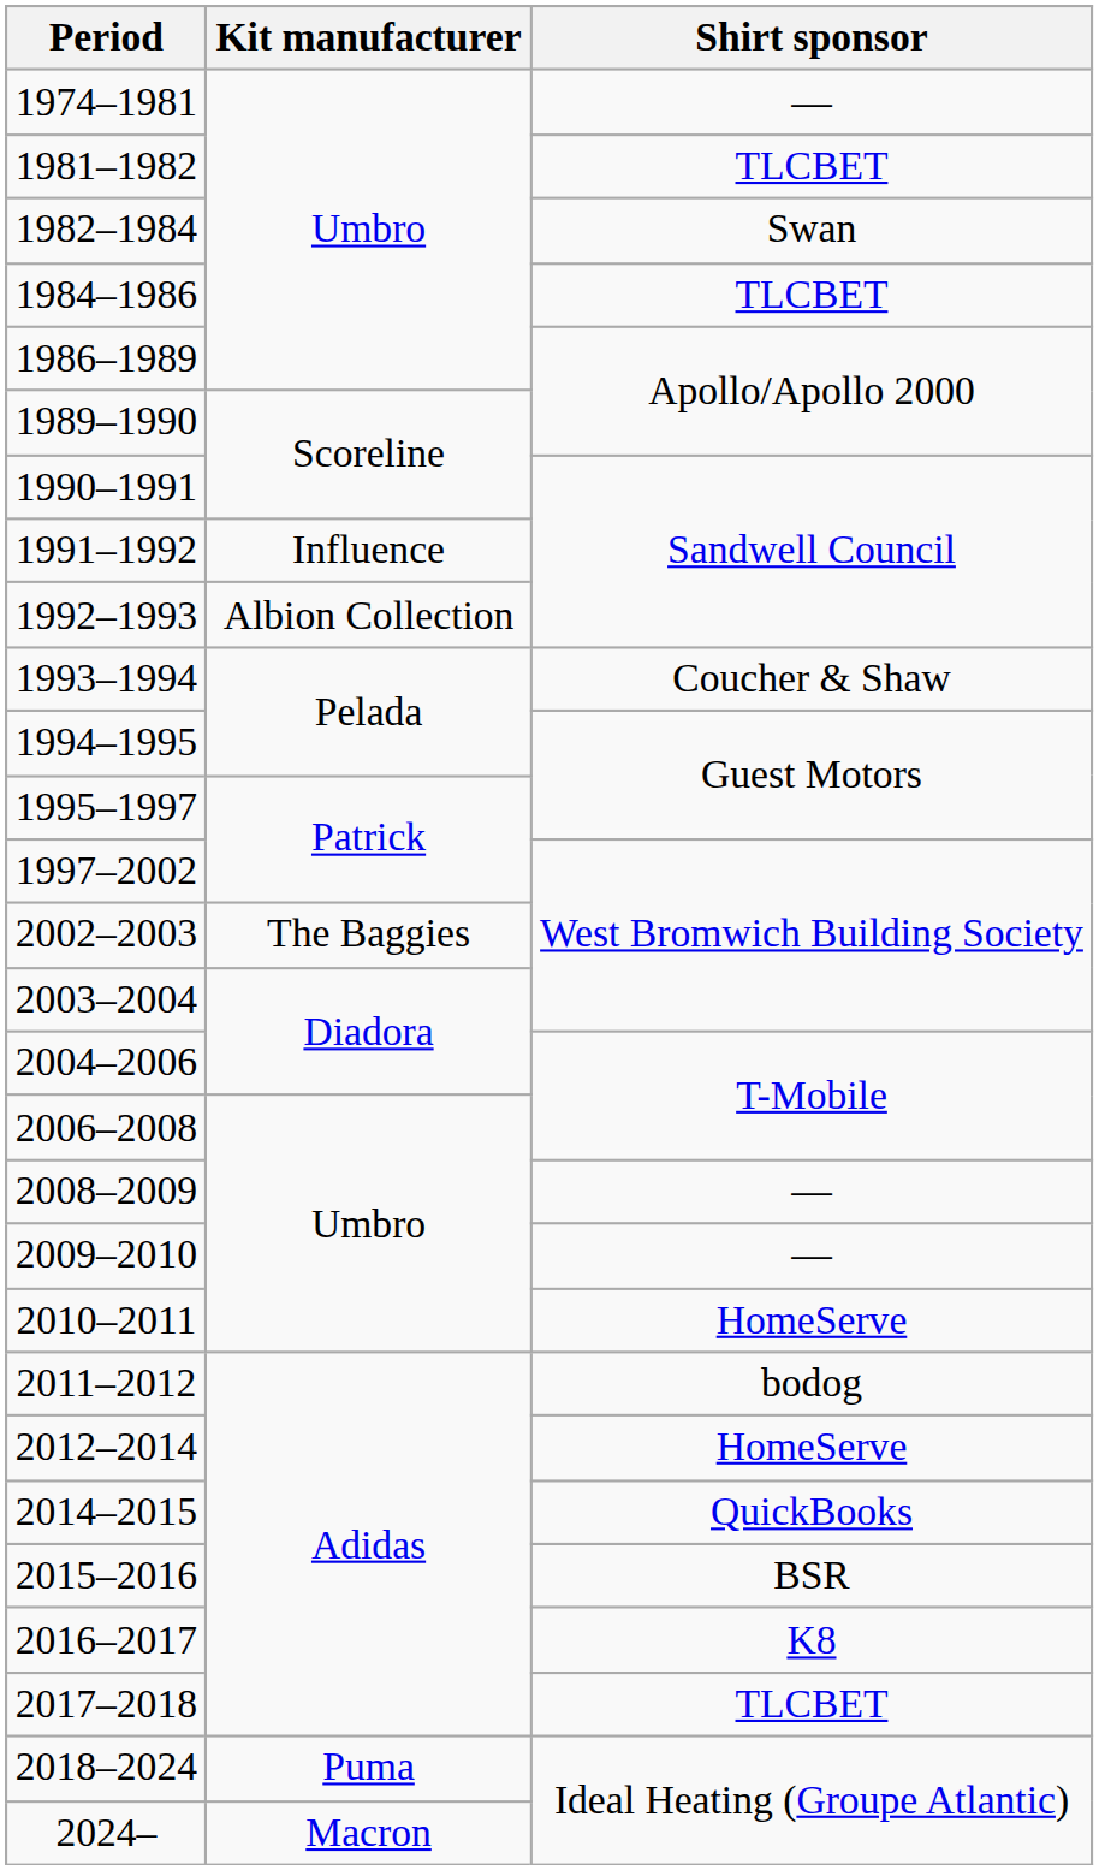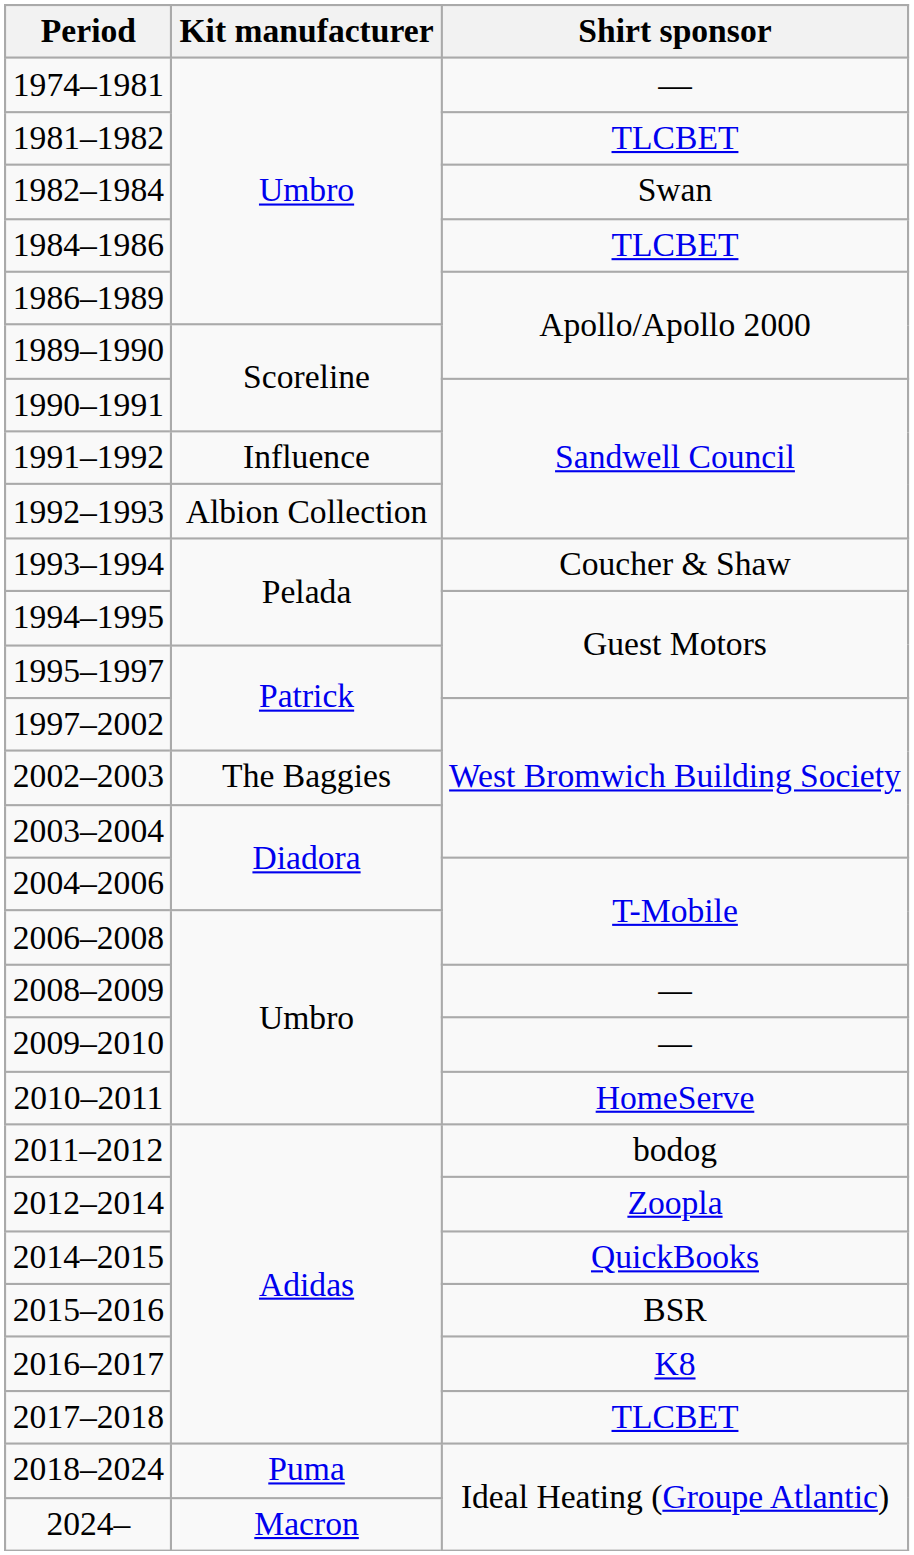 <table class="wikitable" style="text-align: center">
 <tr>
 <th>Period</th>
 <th>Kit manufacturer</th>
 <th>Shirt sponsor</th>
 </tr>
 <tr>
 <td>1974–1981</td>
 <td rowspan=5><a href='#'>Umbro</a></td>
 <td rowspan=>—</td>
 </tr>
 <tr>
 <td>1981–1982</td>
 <td><a href='#'>TLCBET</a></td>
 </tr>
 <tr>
 <td>1982–1984</td>
 <td>Swan</td>
 </tr>
 <tr>
 <td>1984–1986</td>
 <td><a href='#'>TLCBET</a></td>
 </tr>
 <tr>
 <td>1986–1989</td>
 <td rowspan=2>Apollo/Apollo 2000</td>
 </tr>
 <tr>
 <td>1989–1990</td>
 <td rowspan=2>Scoreline</td>
 </tr>
 <tr>
 <td>1990–1991</td>
 <td rowspan=3><a href='#'>Sandwell Council</a></td>
 </tr>
 <tr>
 <td>1991–1992</td>
 <td>Influence</td>
 </tr>
 <tr>
 <td>1992–1993</td>
 <td>Albion Collection</td>
 </tr>
 <tr>
 <td>1993–1994</td>
 <td rowspan=2>Pelada</td>
 <td>Coucher & Shaw</td>
 </tr>
 <tr>
 <td>1994–1995</td>
 <td rowspan=2>Guest Motors</td>
 </tr>
 <tr>
 <td>1995–1997</td>
 <td rowspan=2><a href='#'>Patrick</a></td>
 </tr>
 <tr>
 <td>1997–2002</td>
 <td rowspan=3><a href='#'>West Bromwich Building Society</a></td>
 </tr>
 <tr>
 <td>2002–2003</td>
 <td>The Baggies</td>
 </tr>
 <tr>
 <td>2003–2004</td>
 <td rowspan=2><a href='#'>Diadora</a></td>
 </tr>
 <tr>
 <td>2004–2006</td>
 <td rowspan=2><a href='#'>T-Mobile</a></td>
 </tr>
 <tr>
 <td>2006–2008</td>
 <td rowspan=4>Umbro</td>
 </tr>
 <tr>
 <td>2008–2009</td>
 <td>—</td>
 </tr>
 <tr>
 <td>2009–2010</td>
 <td>—</td>
 </tr>
 <tr>
 <td>2010–2011</td>
 <td><a href='#'>HomeServe</a></td>
 </tr>
 <tr>
 <td>2011–2012</td>
 <td rowspan=6><a href='#'>Adidas</a></td>
 <td>bodog</td>
 </tr>
 <tr>
 <td>2012–2014</td>
-<td><a href='#'>HomeServe</a></td>
+<td><a href='#'>Zoopla</a></td>
 </tr>
 <tr>
 <td>2014–2015</td>
 <td><a href='#'>QuickBooks</a></td>
 </tr>
 <tr>
 <td>2015–2016</td>
 <td>BSR</td>
 </tr>
 <tr>
 <td>2016–2017</td>
 <td><a href='#'>K8</a></td>
 </tr>
 <tr>
 <td>2017–2018</td>
 <td><a href='#'>TLCBET</a></td>
 </tr>
 <tr>
 <td>2018–2024</td>
 <td><a href='#'>Puma</a></td>
 <td rowspan=2>Ideal Heating (<a href='#'>Groupe Atlantic</a>)</td>
 </tr>
 <tr>
 <td>2024–</td>
 <td><a href='#'>Macron</a></td>
 </tr>
 </table>
